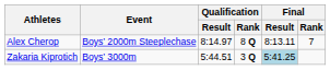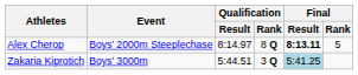 <table class="wikitable" border="1" style="font-size:90%">
 <tr>
 <th rowspan=2>Athletes</th>
 <th rowspan=2>Event</th>
 <th colspan=2>Qualification</th>
 <th colspan=2>Final</th>
 </tr>
 <tr>
 <th>Result</th>
 <th>Rank</th>
 <th>Result</th>
 <th>Rank</th>
 </tr>
 <tr>
 <td><a href='#'>Alex Cherop</a></td>
 <td><a href='#'>Boys’ 2000m Steeplechase</a></td>
 <td align=center>8:14.97</td>
 <td align=center>8 <strong>Q</strong></td>
-<td align=center>8:13.11</td>
-<td align=center>7</td>
+<td align=center><strong>8:13.11</strong></td>
+<td align=center>5</td>
 </tr>
 <tr>
 <td><a href='#'>Zakaria Kiprotich</a></td>
 <td><a href='#'>Boys’ 3000m</a></td>
 <td align=center>5:44.51</td>
 <td align=center>3 <strong>Q</strong></td>
 <td align=center style="background: lightblue;">5:41.25</td>
 <td align=center></td>
 </tr>
 </table>
